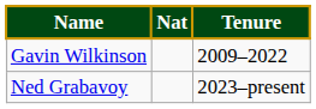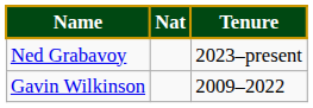 <table class="wikitable">
 <tr>
 <th style="background:#004812; color:#FFFFFF; border:2px solid #CB9700;;" scope="col">Name</th>
 <th style="background:#004812; color:#FFFFFF; border:2px solid #CB9700;;" scope="col">Nat</th>
 <th style="background:#004812; color:#FFFFFF; border:2px solid #CB9700;;" scope="col">Tenure</th>
 </tr>
 <tr>
+<td><a href='#'>Ned Grabavoy</a></td>
+<td></td>
+<td>2023–present</td>
+</tr>
+<tr>
 <td><a href='#'>Gavin Wilkinson</a></td>
 <td></td>
 <td>2009–2022</td>
 </tr>
-<tr>
-<td><a href='#'>Ned Grabavoy</a></td>
-<td></td>
-<td>2023–present</td>
-</tr>
 </table>
